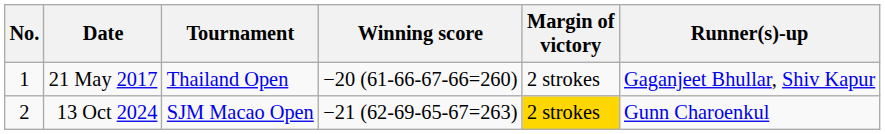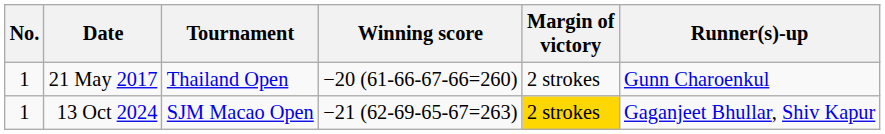 <table class="wikitable" style="font-size:95%;">
 <tr>
 <th>No.</th>
 <th>Date</th>
 <th>Tournament</th>
 <th>Winning score</th>
 <th>Margin of<br>victory</th>
 <th>Runner(s)-up</th>
 </tr>
 <tr>
 <td align=center>1</td>
 <td align=right>21 May <a href='#'>2017</a></td>
 <td><a href='#'>Thailand Open</a></td>
 <td>−20 (61-66-67-66=260)</td>
 <td>2 strokes</td>
-<td> <a href='#'>Gaganjeet Bhullar</a>,  <a href='#'>Shiv Kapur</a></td>
+<td> <a href='#'>Gunn Charoenkul</a></td>
 </tr>
 <tr>
-<td align=center>2</td>
+<td align=center>1</td>
 <td align=right>13 Oct <a href='#'>2024</a></td>
 <td><a href='#'>SJM Macao Open</a></td>
 <td>−21 (62-69-65-67=263)</td>
 <td style="background: gold;">2 strokes</td>
-<td> <a href='#'>Gunn Charoenkul</a></td>
+<td> <a href='#'>Gaganjeet Bhullar</a>,  <a href='#'>Shiv Kapur</a></td>
 </tr>
 </table>
